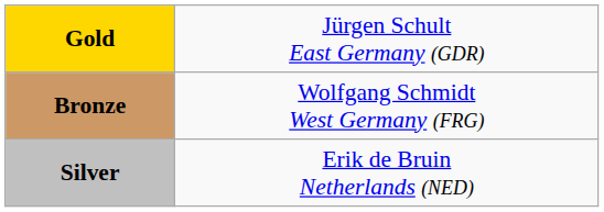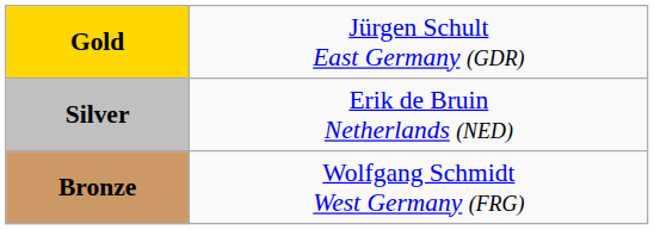 <table class="wikitable" style=" text-align:center; font-size:110%;" width="35%">
 <tr>
 <td bgcolor="gold"><strong>Gold</strong></td>
 <td> <a href='#'>Jürgen Schult</a><br><em><a href='#'>East Germany</a> <small>(GDR)</small></em></td>
 </tr>
 <tr>
+<td bgcolor="silver"><strong>Silver</strong></td>
+<td> <a href='#'>Erik de Bruin</a><br><em><a href='#'>Netherlands</a> <small>(NED)</small></em></td>
+</tr>
+<tr>
 <td bgcolor="CC9966"><strong>Bronze</strong></td>
 <td> <a href='#'>Wolfgang Schmidt</a><br><em><a href='#'>West Germany</a> <small>(FRG)</small></em></td>
 </tr>
-<tr>
-<td bgcolor="silver"><strong>Silver</strong></td>
-<td> <a href='#'>Erik de Bruin</a><br><em><a href='#'>Netherlands</a> <small>(NED)</small></em></td>
-</tr>
 </table>
